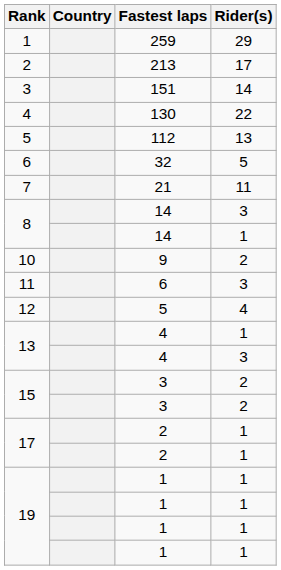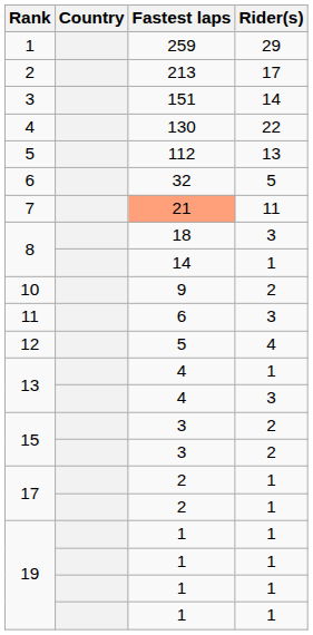 <table class="sortable plainrowheaders wikitable">
 <tr>
 <th scope=col>Rank</th>
 <th scope=col>Country</th>
 <th scope=col>Fastest laps</th>
 <th scope=col>Rider(s)</th>
 </tr>
 <tr>
 <td align=center>1</td>
 <th scope=row></th>
 <td align=center>259</td>
 <td align=center>29</td>
 </tr>
 <tr>
 <td align=center>2</td>
 <th scope=row></th>
 <td align=center>213</td>
 <td align=center>17</td>
 </tr>
 <tr>
 <td align=center>3</td>
 <th scope=row></th>
 <td align=center>151</td>
 <td align=center>14</td>
 </tr>
 <tr>
 <td align=center>4</td>
 <th scope=row></th>
 <td align=center>130</td>
 <td align=center>22</td>
 </tr>
 <tr>
 <td align=center>5</td>
 <th scope=row></th>
 <td align=center>112</td>
 <td align=center>13</td>
 </tr>
 <tr>
 <td align=center>6</td>
 <th scope=row></th>
 <td align=center>32</td>
 <td align=center>5</td>
 </tr>
 <tr>
 <td align=center>7</td>
 <th scope=row></th>
-<td align=center>21</td>
+<td align=center style="background: lightsalmon;">21</td>
 <td align=center>11</td>
 </tr>
 <tr>
 <td rowspan="2" align="center">8</td>
 <th scope=row></th>
-<td align=center>14</td>
+<td align=center>18</td>
 <td align=center>3</td>
 </tr>
 <tr>
 <th scope=row></th>
 <td align=center>14</td>
 <td align=center>1</td>
 </tr>
 <tr>
 <td align=center>10</td>
 <th scope=row></th>
 <td align=center>9</td>
 <td align=center>2</td>
 </tr>
 <tr>
 <td align=center>11</td>
 <th scope=row></th>
 <td align=center>6</td>
 <td align=center>3</td>
 </tr>
 <tr>
 <td align=center>12</td>
 <th scope=row></th>
 <td align=center>5</td>
 <td align=center>4</td>
 </tr>
 <tr>
 <td rowspan="2" align="center">13</td>
 <th scope=row></th>
 <td align=center>4</td>
 <td align=center>1</td>
 </tr>
 <tr>
 <th scope=row></th>
 <td align=center>4</td>
 <td align=center>3</td>
 </tr>
 <tr>
 <td rowspan="2" align="center">15</td>
 <th scope=row></th>
 <td align=center>3</td>
 <td align=center>2</td>
 </tr>
 <tr>
 <th scope=row></th>
 <td align=center>3</td>
 <td align=center>2</td>
 </tr>
 <tr>
 <td rowspan="2" align="center">17</td>
 <th scope=row></th>
 <td align=center>2</td>
 <td align=center>1</td>
 </tr>
 <tr>
 <th scope=row></th>
 <td align=center>2</td>
 <td align=center>1</td>
 </tr>
 <tr>
 <td rowspan="4" align="center">19</td>
 <th scope=row></th>
 <td align=center>1</td>
 <td align=center>1</td>
 </tr>
 <tr>
 <th scope=row></th>
 <td align=center>1</td>
 <td align=center>1</td>
 </tr>
 <tr>
 <th scope=row></th>
 <td align=center>1</td>
 <td align=center>1</td>
 </tr>
 <tr>
 <th scope=row></th>
 <td align=center>1</td>
 <td align=center>1</td>
 </tr>
 </table>
